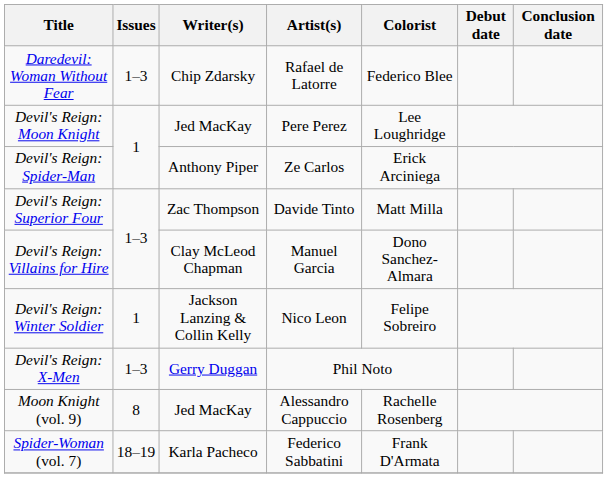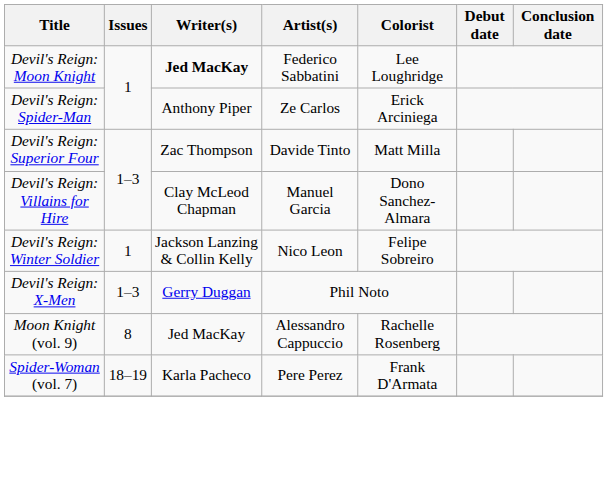 <table class="wikitable" style="text-align:center; width:100%">
 <tr>
 <th scope="col">Title</th>
 <th scope="col">Issues</th>
 <th scope="col">Writer(s)</th>
 <th scope="col">Artist(s)</th>
 <th scope="col">Colorist</th>
 <th scope="col">Debut date</th>
 <th scope="col">Conclusion date</th>
 </tr>
 <tr>
-<td><em><a href='#'>Daredevil: Woman Without Fear</a></em></td>
-<td>1–3</td>
-<td>Chip Zdarsky</td>
-<td>Rafael de Latorre</td>
-<td>Federico Blee</td>
-<td></td>
-<td></td>
-</tr>
-<tr>
 <td><em>Devil's Reign: <a href='#'>Moon Knight</a></em></td>
 <td rowspan="2">1</td>
-<td>Jed MacKay</td>
-<td>Pere Perez</td>
+<td><strong>Jed MacKay</strong></td>
+<td>Federico Sabbatini</td>
 <td>Lee Loughridge</td>
 <td colspan="2"></td>
 </tr>
 <tr>
 <td><em>Devil's Reign: <a href='#'>Spider-Man</a></em></td>
 <td>Anthony Piper</td>
 <td>Ze Carlos</td>
 <td>Erick Arciniega</td>
 <td colspan="2"></td>
 </tr>
 <tr>
 <td><em>Devil's Reign: <a href='#'>Superior Four</a></em></td>
 <td rowspan="2">1–3</td>
 <td>Zac Thompson</td>
 <td>Davide Tinto</td>
 <td>Matt Milla</td>
 <td></td>
 <td></td>
 </tr>
 <tr>
 <td><em>Devil's Reign: <a href='#'>Villains for Hire</a></em></td>
 <td>Clay McLeod Chapman</td>
 <td>Manuel Garcia</td>
 <td>Dono Sanchez-Almara</td>
 <td></td>
 <td></td>
 </tr>
 <tr>
 <td><em>Devil's Reign: <a href='#'>Winter Soldier</a></em></td>
 <td>1</td>
 <td>Jackson Lanzing & Collin Kelly</td>
 <td>Nico Leon</td>
 <td>Felipe Sobreiro</td>
 <td colspan="2"></td>
 </tr>
 <tr>
 <td><em>Devil's Reign: <a href='#'>X-Men</a></em></td>
 <td>1–3</td>
 <td><a href='#'>Gerry Duggan</a></td>
 <td colspan="2">Phil Noto</td>
 <td></td>
 <td></td>
 </tr>
 <tr>
 <td><em>Moon Knight</em> (vol. 9)</td>
 <td>8</td>
 <td>Jed MacKay</td>
 <td>Alessandro Cappuccio</td>
 <td>Rachelle Rosenberg</td>
 <td colspan="2"></td>
 </tr>
 <tr>
 <td><em><a href='#'>Spider-Woman</a></em> (vol. 7)</td>
 <td>18–19</td>
 <td>Karla Pacheco</td>
-<td>Federico Sabbatini</td>
+<td>Pere Perez</td>
 <td>Frank D'Armata</td>
 <td></td>
 <td></td>
 </tr>
 <tr>
 </tr>
 </table>
